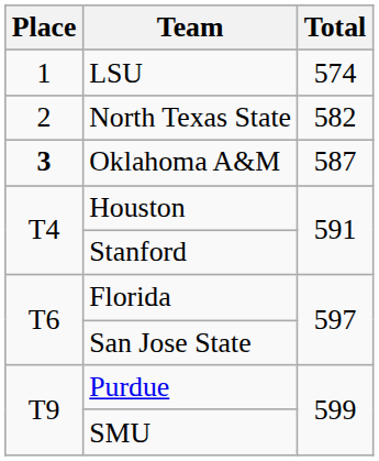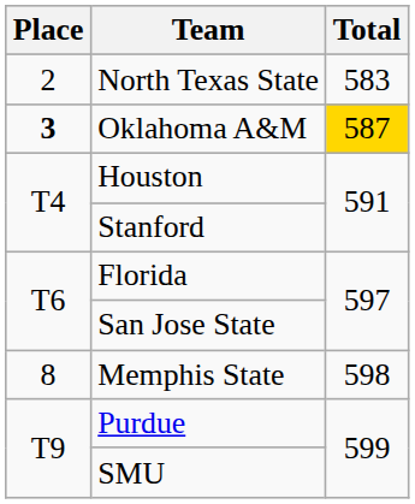 <table class="wikitable" style="text-align:center">
 <tr>
 <th>Place</th>
 <th>Team</th>
 <th>Total</th>
 </tr>
 <tr>
-<td>1</td>
-<td align=left>LSU</td>
-<td>574</td>
-</tr>
-<tr>
 <td>2</td>
 <td align=left>North Texas State</td>
-<td>582</td>
+<td>583</td>
 </tr>
 <tr>
 <td><strong>3</strong></td>
 <td align=left>Oklahoma A&M</td>
-<td>587</td>
+<td style="background: gold;">587</td>
 </tr>
 <tr>
 <td rowspan=2>T4</td>
 <td align=left>Houston</td>
 <td rowspan=2>591</td>
 </tr>
 <tr>
 <td align=left>Stanford</td>
 </tr>
 <tr>
 <td rowspan=2>T6</td>
 <td align=left>Florida</td>
 <td rowspan=2>597</td>
 </tr>
 <tr>
 <td align=left>San Jose State</td>
 </tr>
 <tr>
+<td>8</td>
+<td align=left>Memphis State</td>
+<td>598</td>
+</tr>
+<tr>
 <td rowspan=2>T9</td>
 <td align=left><a href='#'>Purdue</a></td>
 <td rowspan=2>599</td>
 </tr>
 <tr>
 <td align=left>SMU</td>
 </tr>
 </table>
